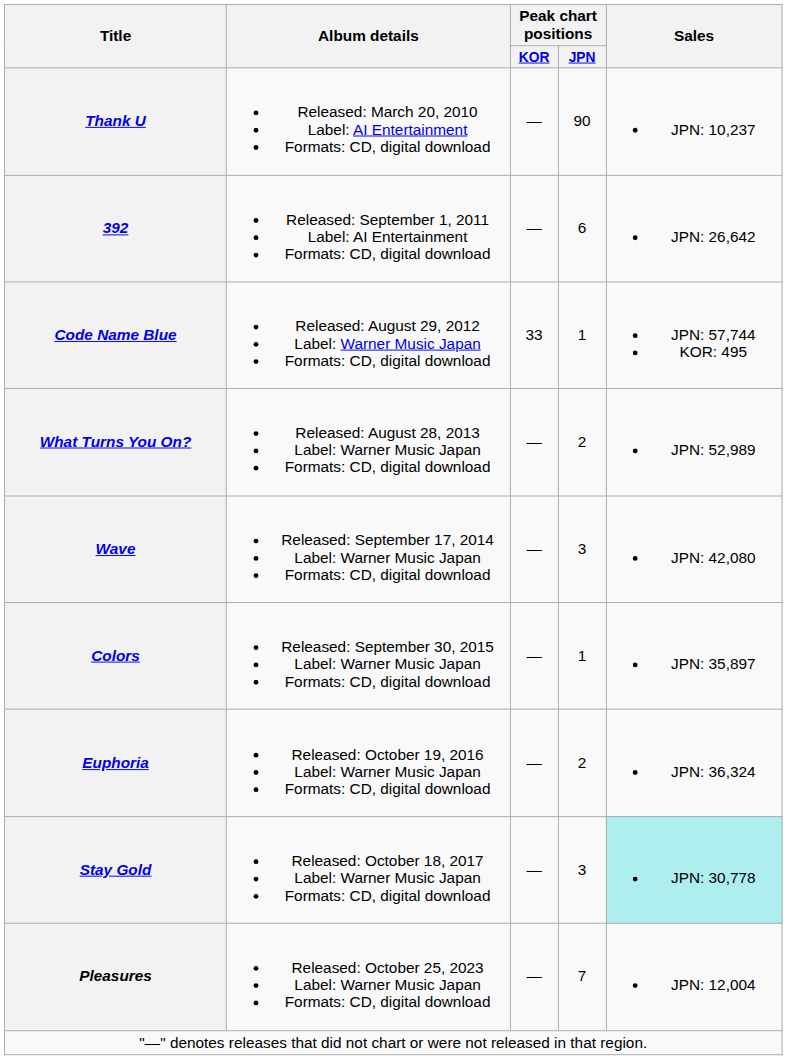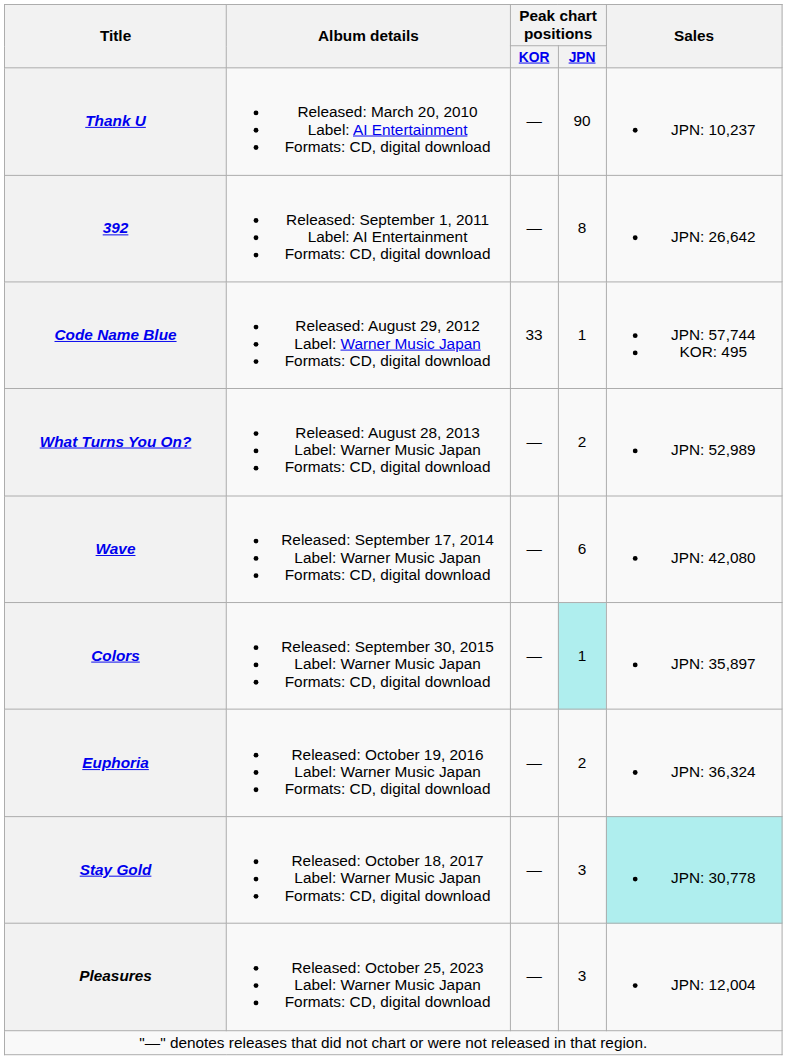 <table class="wikitable plainrowheaders" style="text-align:center" border="1" border="1">
 <tr>
 <th scope="col" rowspan="2" style="width:14em">Title</th>
 <th scope="col" rowspan="2" style="width:18em">Album details</th>
 <th colspan="2" scope="col">Peak chart positions</th>
 <th scope="col" rowspan="2" style="width:11em">Sales</th>
 </tr>
 <tr>
 <th scope="col" style="width:3em;font-size:90%"><a href='#'>KOR</a><br></th>
 <th scope="col" style="width:3em;font-size:90%"><a href='#'>JPN</a><br></th>
 </tr>
 <tr>
 <th scope="row"><em><a href='#'>Thank U</a></em></th>
 <td><br><ul><li>Released: March 20, 2010</li><li>Label: <a href='#'>AI Entertainment</a></li><li>Formats: CD, digital download</li></ul></td>
 <td>—</td>
 <td>90</td>
 <td><br><ul><li>JPN: 10,237</li></ul></td>
 </tr>
 <tr>
 <th scope="row"><em><a href='#'>392</a></em></th>
 <td><br><ul><li>Released: September 1, 2011</li><li>Label: AI Entertainment</li><li>Formats: CD, digital download</li></ul></td>
 <td>—</td>
-<td>6</td>
+<td>8</td>
 <td><br><ul><li>JPN: 26,642</li></ul></td>
 </tr>
 <tr>
 <th scope="row"><em><a href='#'>Code Name Blue</a></em></th>
 <td><br><ul><li>Released: August 29, 2012</li><li>Label: <a href='#'>Warner Music Japan</a></li><li>Formats: CD, digital download</li></ul></td>
 <td>33</td>
 <td>1</td>
 <td><br><ul><li>JPN: 57,744</li><li>KOR: 495</li></ul></td>
 </tr>
 <tr>
 <th scope="row"><em><a href='#'>What Turns You On?</a></em></th>
 <td><br><ul><li>Released: August 28, 2013</li><li>Label: Warner Music Japan</li><li>Formats: CD, digital download</li></ul></td>
 <td>—</td>
 <td>2</td>
 <td><br><ul><li>JPN: 52,989</li></ul></td>
 </tr>
 <tr>
 <th scope="row"><em><a href='#'>Wave</a></em></th>
 <td><br><ul><li>Released: September 17, 2014</li><li>Label: Warner Music Japan</li><li>Formats: CD, digital download</li></ul></td>
 <td>—</td>
-<td>3</td>
+<td>6</td>
 <td><br><ul><li>JPN: 42,080</li></ul></td>
 </tr>
 <tr>
 <th scope="row"><em><a href='#'>Colors</a></em></th>
 <td><br><ul><li>Released: September 30, 2015</li><li>Label: Warner Music Japan</li><li>Formats: CD, digital download</li></ul></td>
 <td>—</td>
-<td>1</td>
+<td style="background: paleturquoise;">1</td>
 <td><br><ul><li>JPN: 35,897</li></ul></td>
 </tr>
 <tr>
 <th scope="row"><em><a href='#'>Euphoria</a></em></th>
 <td><br><ul><li>Released: October 19, 2016</li><li>Label: Warner Music Japan</li><li>Formats: CD, digital download</li></ul></td>
 <td>—</td>
 <td>2</td>
 <td><br><ul><li>JPN: 36,324</li></ul></td>
 </tr>
 <tr>
 <th scope="row"><em><a href='#'>Stay Gold</a></em></th>
 <td><br><ul><li>Released: October 18, 2017</li><li>Label: Warner Music Japan</li><li>Formats: CD, digital download</li></ul></td>
 <td>—</td>
 <td>3</td>
 <td style="background: paleturquoise;"><br><ul><li>JPN: 30,778</li></ul></td>
 </tr>
 <tr>
 <th scope="row"><em>Pleasures</em></th>
 <td><br><ul><li>Released: October 25, 2023</li><li>Label: Warner Music Japan</li><li>Formats: CD, digital download</li></ul></td>
 <td>—</td>
-<td>7</td>
+<td>3</td>
 <td><br><ul><li>JPN: 12,004</li></ul></td>
 </tr>
 <tr>
 <td colspan="5">"—" denotes releases that did not chart or were not released in that region.</td>
 </tr>
 </table>
